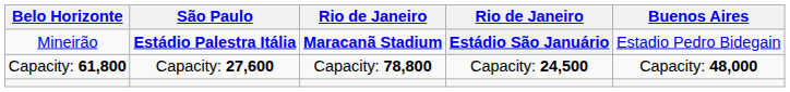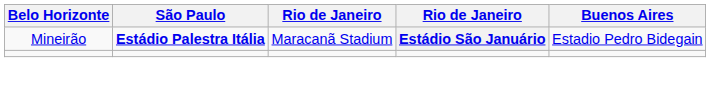 <table class=wikitable style="text-align:center">
 <tr>
 <th><a href='#'>Belo Horizonte</a></th>
 <th><a href='#'>São Paulo</a></th>
 <th><a href='#'>Rio de Janeiro</a></th>
 <th><a href='#'>Rio de Janeiro</a></th>
 <th><a href='#'>Buenos Aires</a></th>
 </tr>
 <tr>
 <td><a href='#'>Mineirão</a></td>
 <td><strong><a href='#'>Estádio Palestra Itália</a></strong></td>
-<td><strong><a href='#'>Maracanã Stadium</a></strong></td>
+<td><a href='#'>Maracanã Stadium</a></td>
 <th><a href='#'>Estádio São Januário</a></th>
 <td><a href='#'>Estadio Pedro Bidegain</a></td>
-</tr>
-<tr>
-<td>Capacity: <strong>61,800</strong></td>
-<td>Capacity: <strong>27,600</strong></td>
-<td>Capacity: <strong>78,800</strong></td>
-<td>Capacity: <strong>24,500</strong></td>
-<td>Capacity: <strong>48,000</strong></td>
 </tr>
 <tr>
 <td></td>
 <td></td>
 <td></td>
 <td></td>
 <td></td>
 </tr>
 </table>
